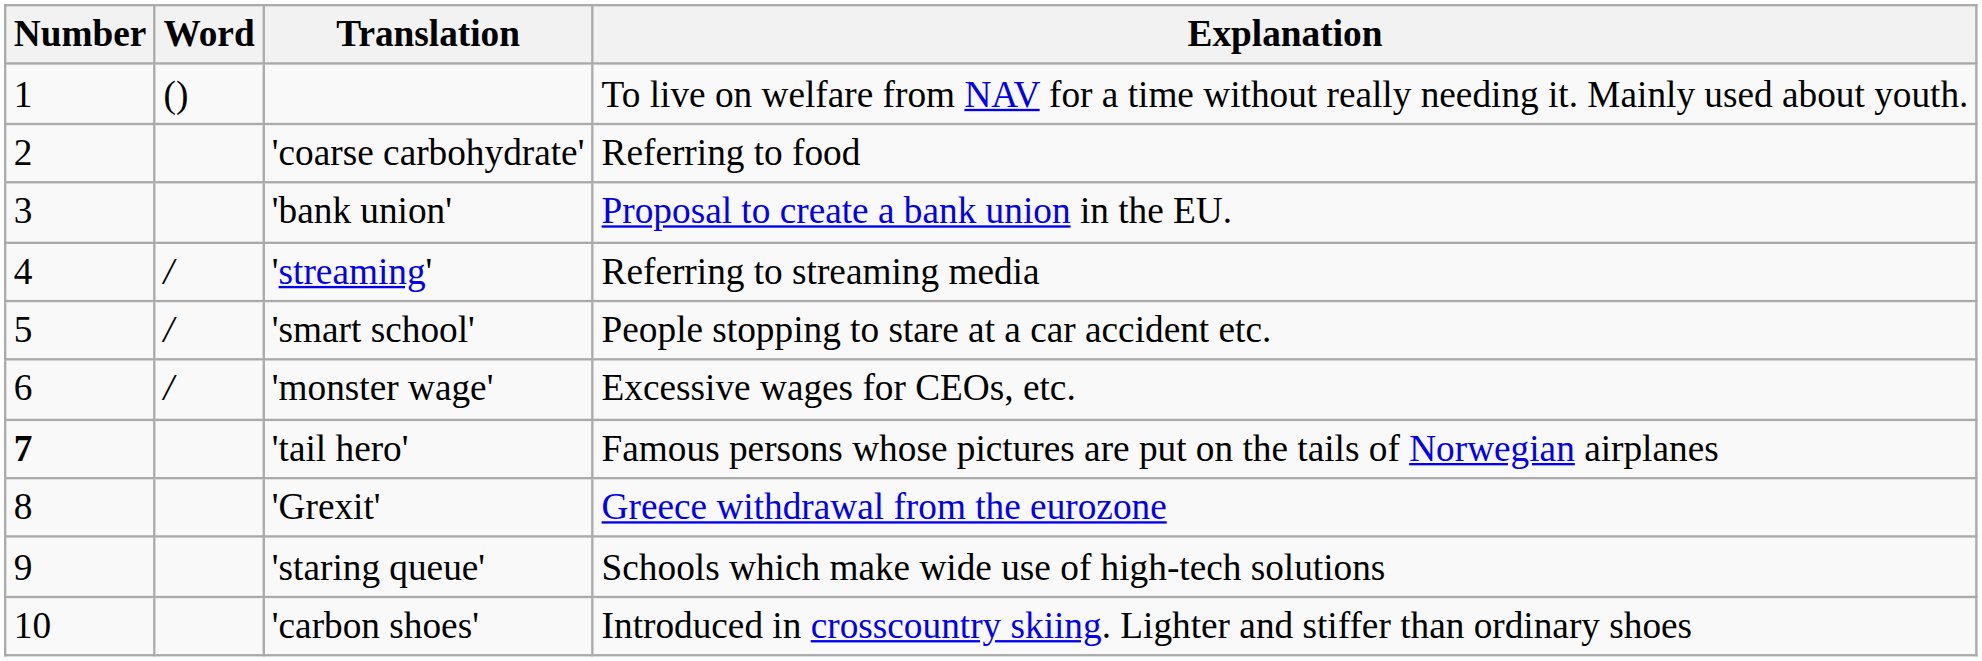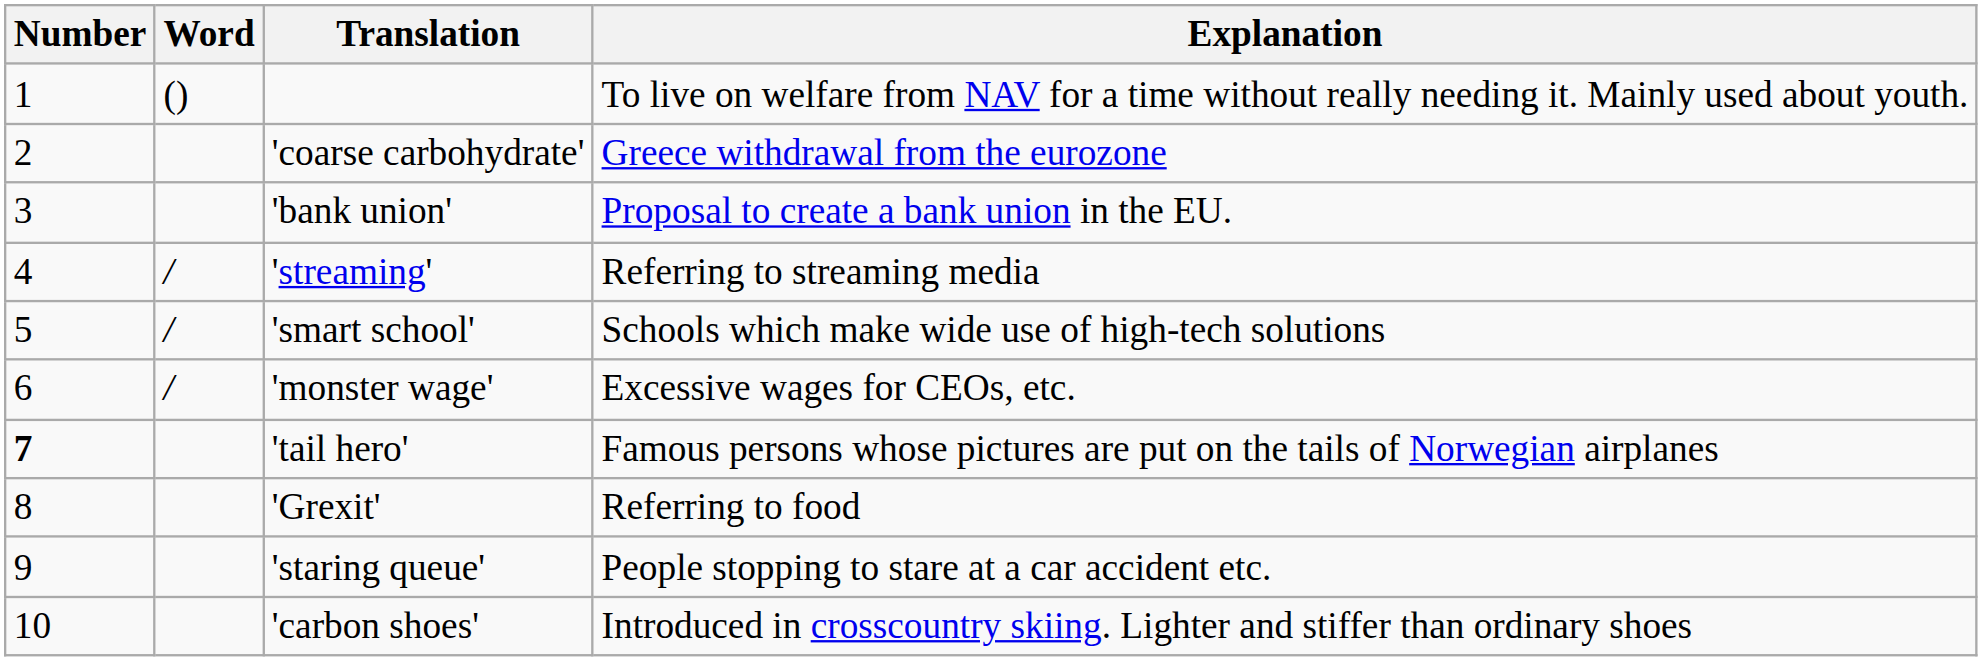 <table class="wikitable">
 <tr>
 <th>Number</th>
 <th>Word</th>
 <th>Translation</th>
 <th>Explanation</th>
 </tr>
 <tr>
 <td>1</td>
 <td> ()</td>
 <td></td>
 <td>To live on welfare from <a href='#'>NAV</a> for a time without really needing it. Mainly used about youth.</td>
 </tr>
 <tr>
 <td>2</td>
 <td></td>
 <td>'coarse carbohydrate'</td>
-<td>Referring to food</td>
+<td><a href='#'>Greece withdrawal from the eurozone</a></td>
 </tr>
 <tr>
 <td>3</td>
 <td></td>
 <td>'bank union'</td>
 <td><a href='#'>Proposal to create a bank union</a> in the EU.</td>
 </tr>
 <tr>
 <td>4</td>
 <td><em>/</em></td>
 <td>'<a href='#'>streaming</a>'</td>
 <td>Referring to streaming media</td>
 </tr>
 <tr>
 <td>5</td>
 <td><em>/</em></td>
 <td>'smart school'</td>
-<td>People stopping to stare at a car accident etc.</td>
+<td>Schools which make wide use of high-tech solutions</td>
 </tr>
 <tr>
 <td>6</td>
 <td><em>/</em></td>
 <td>'monster wage'</td>
 <td>Excessive wages for CEOs, etc.</td>
 </tr>
 <tr>
 <td><strong>7</strong></td>
 <td></td>
 <td>'tail hero'</td>
 <td>Famous persons whose pictures are put on the tails of <a href='#'>Norwegian</a> airplanes</td>
 </tr>
 <tr>
 <td>8</td>
 <td></td>
 <td>'Grexit'</td>
-<td><a href='#'>Greece withdrawal from the eurozone</a></td>
+<td>Referring to food</td>
 </tr>
 <tr>
 <td>9</td>
 <td></td>
 <td>'staring queue'</td>
-<td>Schools which make wide use of high-tech solutions</td>
+<td>People stopping to stare at a car accident etc.</td>
 </tr>
 <tr>
 <td>10</td>
 <td></td>
 <td>'carbon shoes'</td>
 <td>Introduced in <a href='#'>crosscountry skiing</a>. Lighter and stiffer than ordinary shoes</td>
 </tr>
 </table>
